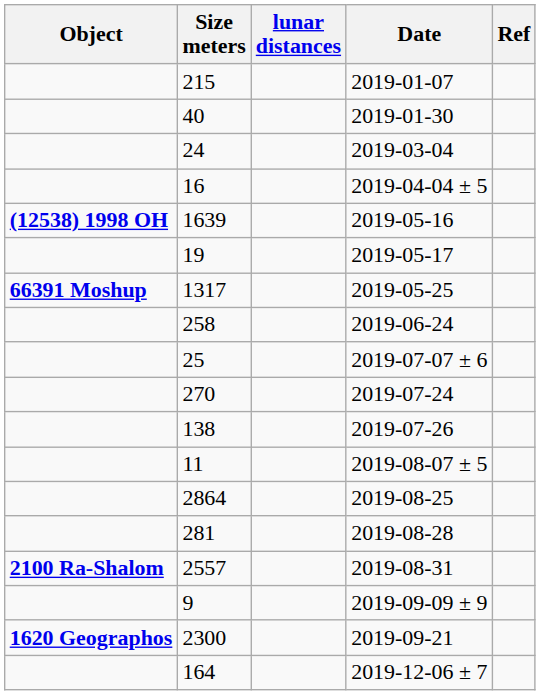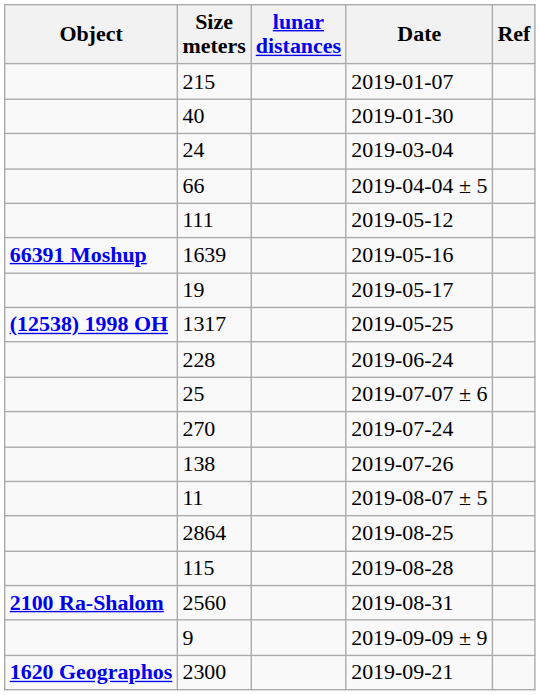 <table class="wikitable sortable">
 <tr>
 <th>Object</th>
 <th data-sort-type="number">Size<br>meters</th>
 <th data-sort-type="number"><a href='#'>lunar<br>distances</a></th>
 <th>Date</th>
 <th>Ref</th>
 </tr>
 <tr>
 <td><strong></strong></td>
 <td>215</td>
 <td></td>
 <td>2019-01-07</td>
 <td></td>
 </tr>
 <tr>
 <td><strong></strong></td>
 <td>40</td>
 <td></td>
 <td>2019-01-30</td>
 <td></td>
 </tr>
 <tr>
 <td></td>
 <td>24</td>
 <td></td>
 <td>2019-03-04</td>
 <td></td>
 </tr>
 <tr>
 <td></td>
-<td>16</td>
+<td>66</td>
 <td></td>
 <td>2019-04-04 ± 5</td>
 <td></td>
 </tr>
 <tr>
-<td><strong><a href='#'>(12538) 1998 OH</a></strong></td>
+<td></td>
+<td>111</td>
+<td></td>
+<td>2019-05-12</td>
+<td></td>
+</tr>
+<tr>
+<td><strong><a href='#'>66391 Moshup</a></strong></td>
 <td>1639</td>
 <td></td>
 <td>2019-05-16</td>
 <td></td>
 </tr>
 <tr>
 <td></td>
 <td>19</td>
 <td></td>
 <td>2019-05-17</td>
 <td></td>
 </tr>
 <tr>
-<td><strong><a href='#'>66391 Moshup</a></strong></td>
+<td><strong><a href='#'>(12538) 1998 OH</a></strong></td>
 <td>1317</td>
 <td></td>
 <td>2019-05-25</td>
 <td></td>
 </tr>
 <tr>
 <td></td>
-<td>258</td>
+<td>228</td>
 <td></td>
 <td>2019-06-24</td>
 <td></td>
 </tr>
 <tr>
 <td></td>
 <td>25</td>
 <td></td>
 <td>2019-07-07 ± 6</td>
 <td></td>
 </tr>
 <tr>
 <td><strong></strong></td>
 <td>270</td>
 <td></td>
 <td>2019-07-24</td>
 <td></td>
 </tr>
 <tr>
 <td></td>
 <td>138</td>
 <td></td>
 <td>2019-07-26</td>
 <td></td>
 </tr>
 <tr>
 <td></td>
 <td>11</td>
 <td></td>
 <td>2019-08-07 ± 5</td>
 <td></td>
 </tr>
 <tr>
 <td></td>
 <td>2864</td>
 <td></td>
 <td>2019-08-25</td>
 <td></td>
 </tr>
 <tr>
 <td><strong></strong></td>
-<td>281</td>
+<td>115</td>
 <td></td>
 <td>2019-08-28</td>
 <td></td>
 </tr>
 <tr>
 <td><strong><a href='#'>2100 Ra-Shalom</a></strong></td>
-<td>2557</td>
+<td>2560</td>
 <td></td>
 <td>2019-08-31</td>
 <td></td>
 </tr>
 <tr>
 <td></td>
 <td>9</td>
 <td></td>
 <td>2019-09-09 ± 9</td>
 <td></td>
 </tr>
 <tr>
 <td><strong><a href='#'>1620 Geographos</a></strong></td>
 <td>2300</td>
 <td></td>
 <td>2019-09-21</td>
 <td></td>
 </tr>
-<tr>
-<td></td>
-<td>164</td>
-<td> </td>
-<td>2019-12-06 ± 7</td>
-<td></td>
-</tr>
 </table>
